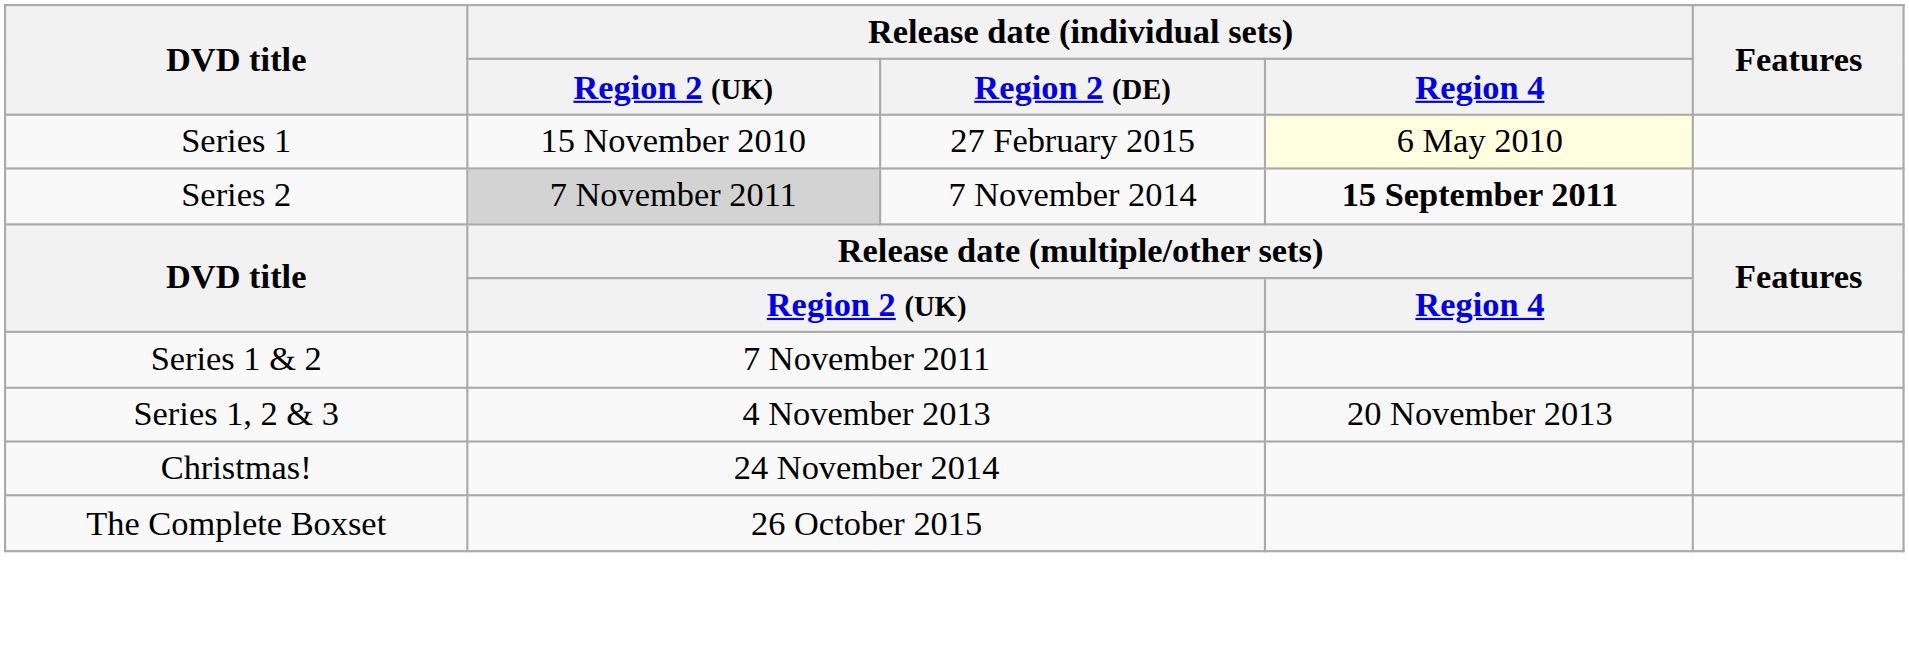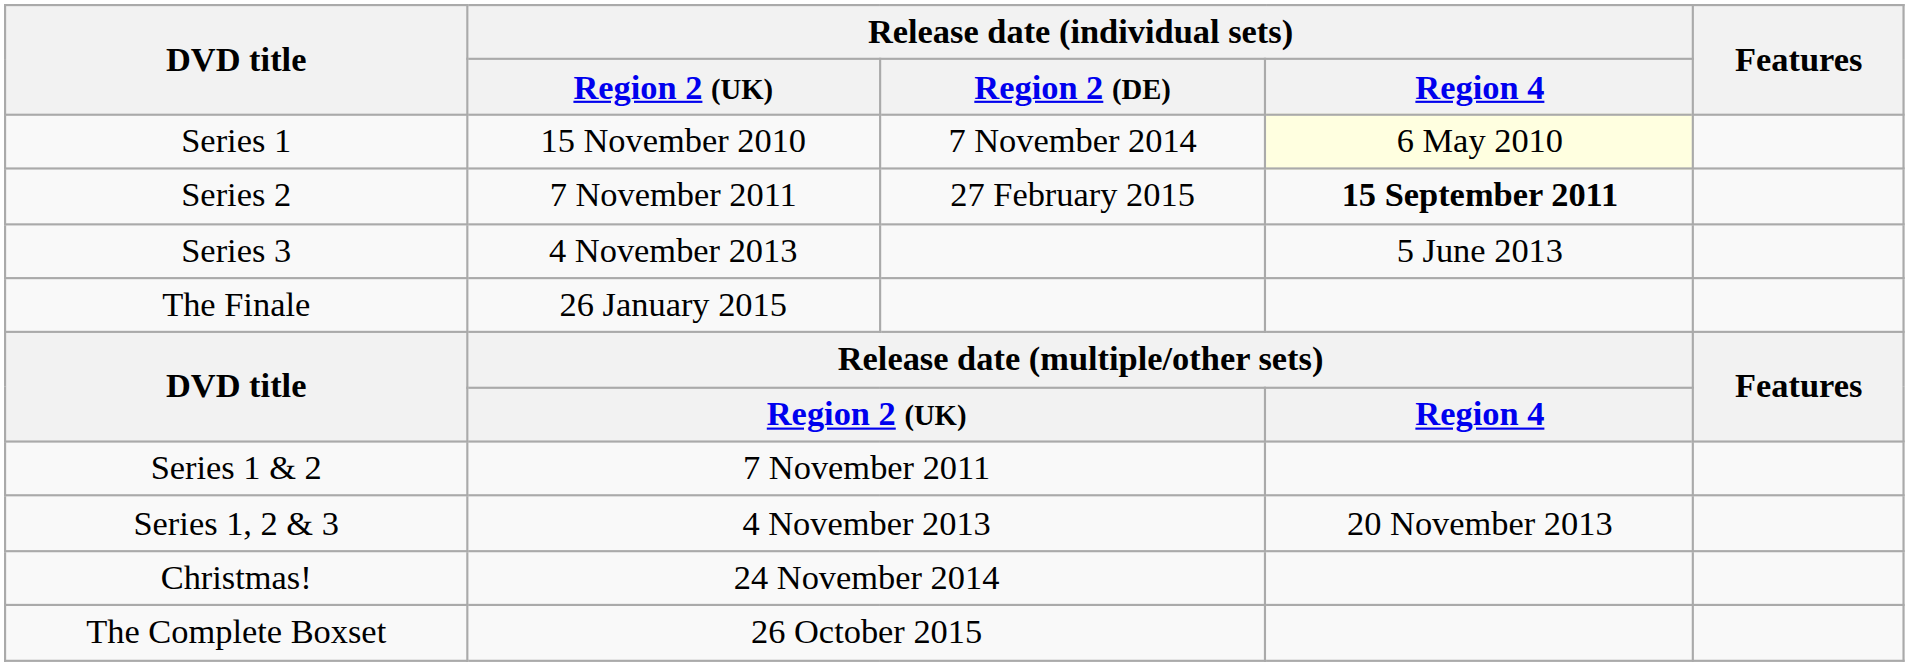 <table class="wikitable" style="width:100%; text-align:center;">
 <tr>
 <th rowspan="2">DVD title</th>
 <th colspan="3">Release date (individual sets)</th>
 <th rowspan="2">Features</th>
 </tr>
 <tr>
 <th><a href='#'>Region 2</a> <small><strong>(UK)</strong></small></th>
 <th><a href='#'>Region 2</a> <small><strong>(DE)</strong></small></th>
 <th><a href='#'>Region 4</a></th>
 </tr>
 <tr>
 <td>Series 1</td>
 <td>15 November 2010</td>
-<td>27 February 2015</td>
+<td>7 November 2014</td>
 <td style="background: lightyellow;">6 May 2010</td>
 <td><br></td>
 </tr>
 <tr>
 <td>Series 2</td>
-<td style="background: lightgrey;">7 November 2011</td>
-<td>7 November 2014</td>
+<td>7 November 2011</td>
+<td>27 February 2015</td>
 <td><strong>15 September 2011</strong></td>
+<td><br></td>
+</tr>
+<tr>
+<td>Series 3</td>
+<td>4 November 2013</td>
+<td></td>
+<td>5 June 2013</td>
+<td><br></td>
+</tr>
+<tr>
+<td>The Finale</td>
+<td>26 January 2015</td>
+<td></td>
+<td></td>
 <td><br></td>
 </tr>
 <tr>
 <th rowspan="2">DVD title</th>
 <th colspan="3">Release date (multiple/other sets)</th>
 <th rowspan="2">Features</th>
 </tr>
 <tr>
 <th colspan="2"><a href='#'>Region 2</a> <small><strong>(UK)</strong></small></th>
 <th><a href='#'>Region 4</a></th>
 </tr>
 <tr>
 <td>Series 1 & 2</td>
 <td colspan="2">7 November 2011</td>
 <td></td>
 <td></td>
 </tr>
 <tr>
 <td>Series 1, 2 & 3</td>
 <td colspan="2">4 November 2013</td>
 <td>20 November 2013</td>
 <td></td>
 </tr>
 <tr>
 <td>Christmas!</td>
 <td colspan="2">24 November 2014</td>
 <td></td>
 <td></td>
 </tr>
 <tr>
 <td>The Complete Boxset</td>
 <td colspan="2">26 October 2015</td>
 <td></td>
 <td></td>
 </tr>
 </table>
